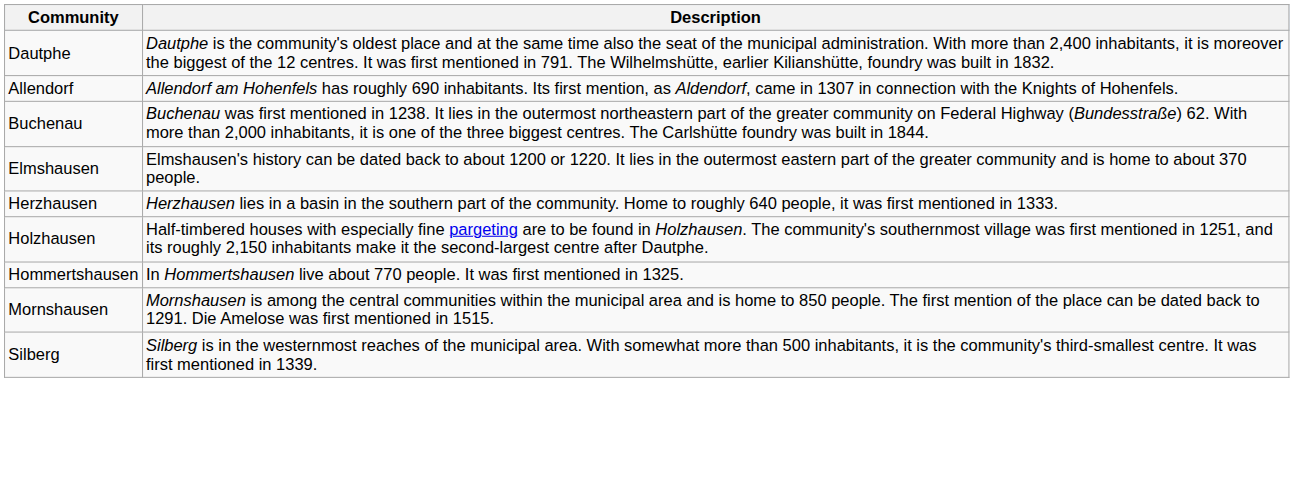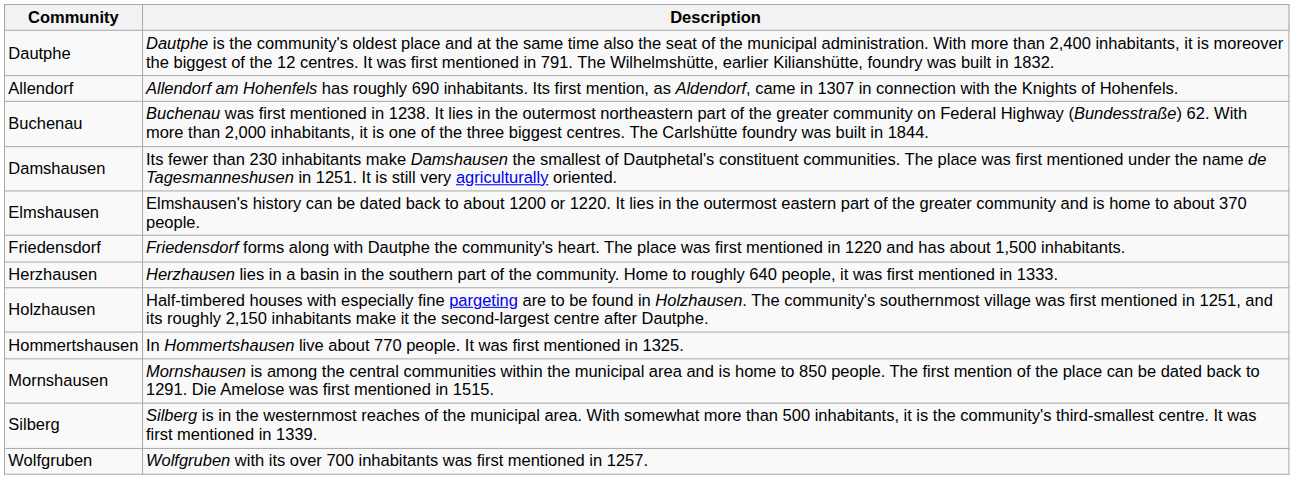 <table class="wikitable" border=1>
 <tr ---- bgcolor="#ACCEED">
 <th>Community</th>
 <th>Description</th>
 </tr>
 <tr>
 <td>Dautphe</td>
 <td><em>Dautphe</em> is the community's oldest place and at the same time also the seat of the municipal administration. With more than 2,400 inhabitants, it is moreover the biggest of the 12 centres. It was first mentioned in 791. The Wilhelmshütte, earlier Kilianshütte, foundry was built in 1832.</td>
 </tr>
 <tr>
 <td>Allendorf</td>
 <td><em>Allendorf am Hohenfels</em> has roughly 690 inhabitants. Its first mention, as <em>Aldendorf</em>,  came in 1307 in connection with the Knights of Hohenfels.</td>
 </tr>
 <tr>
 <td>Buchenau</td>
 <td><em>Buchenau</em> was first mentioned in 1238. It lies in the outermost northeastern part of the greater community on Federal Highway (<em>Bundesstraße</em>) 62. With more than 2,000 inhabitants, it is one of the three biggest centres. The Carlshütte foundry was built in 1844.</td>
 </tr>
 <tr>
+<td>Damshausen</td>
+<td>Its fewer than 230 inhabitants make <em>Damshausen</em> the smallest of Dautphetal's constituent communities. The place was first mentioned under the name <em>de Tagesmanneshusen</em> in 1251. It is still very <a href='#'>agriculturally</a> oriented.</td>
+</tr>
+<tr>
 <td>Elmshausen</td>
 <td>Elmshausen's history can be dated back to about 1200 or 1220.  It lies in the outermost eastern part of the greater community and is home to about 370 people.</td>
+</tr>
+<tr>
+<td>Friedensdorf</td>
+<td><em>Friedensdorf</em> forms along with Dautphe the community's heart. The place was first mentioned in 1220 and has about 1,500 inhabitants.</td>
 </tr>
 <tr>
 <td>Herzhausen</td>
 <td><em>Herzhausen</em> lies in a basin in the southern part of the community. Home to roughly 640 people, it was first mentioned in 1333.</td>
 </tr>
 <tr>
 <td>Holzhausen</td>
 <td>Half-timbered houses with especially fine <a href='#'>pargeting</a> are to be found in <em>Holzhausen</em>. The community's southernmost village was first mentioned in 1251, and its roughly 2,150 inhabitants make it the second-largest centre after Dautphe.</td>
 </tr>
 <tr>
 <td>Hommertshausen</td>
 <td>In <em>Hommertshausen</em> live about 770 people. It was first mentioned in 1325.</td>
 </tr>
 <tr>
 <td>Mornshausen</td>
 <td><em>Mornshausen</em> is among the central communities within the municipal area and is home to 850 people. The first mention of the place can be dated back to 1291. Die Amelose was first mentioned in 1515.</td>
 </tr>
 <tr>
 <td>Silberg</td>
 <td><em>Silberg</em> is in the westernmost reaches of the municipal area. With somewhat more than 500 inhabitants, it is the community's third-smallest centre. It was first mentioned in 1339.</td>
 </tr>
+<tr>
+<td>Wolfgruben</td>
+<td><em>Wolfgruben</em> with its over 700 inhabitants was first mentioned in 1257.</td>
+</tr>
 </table>
